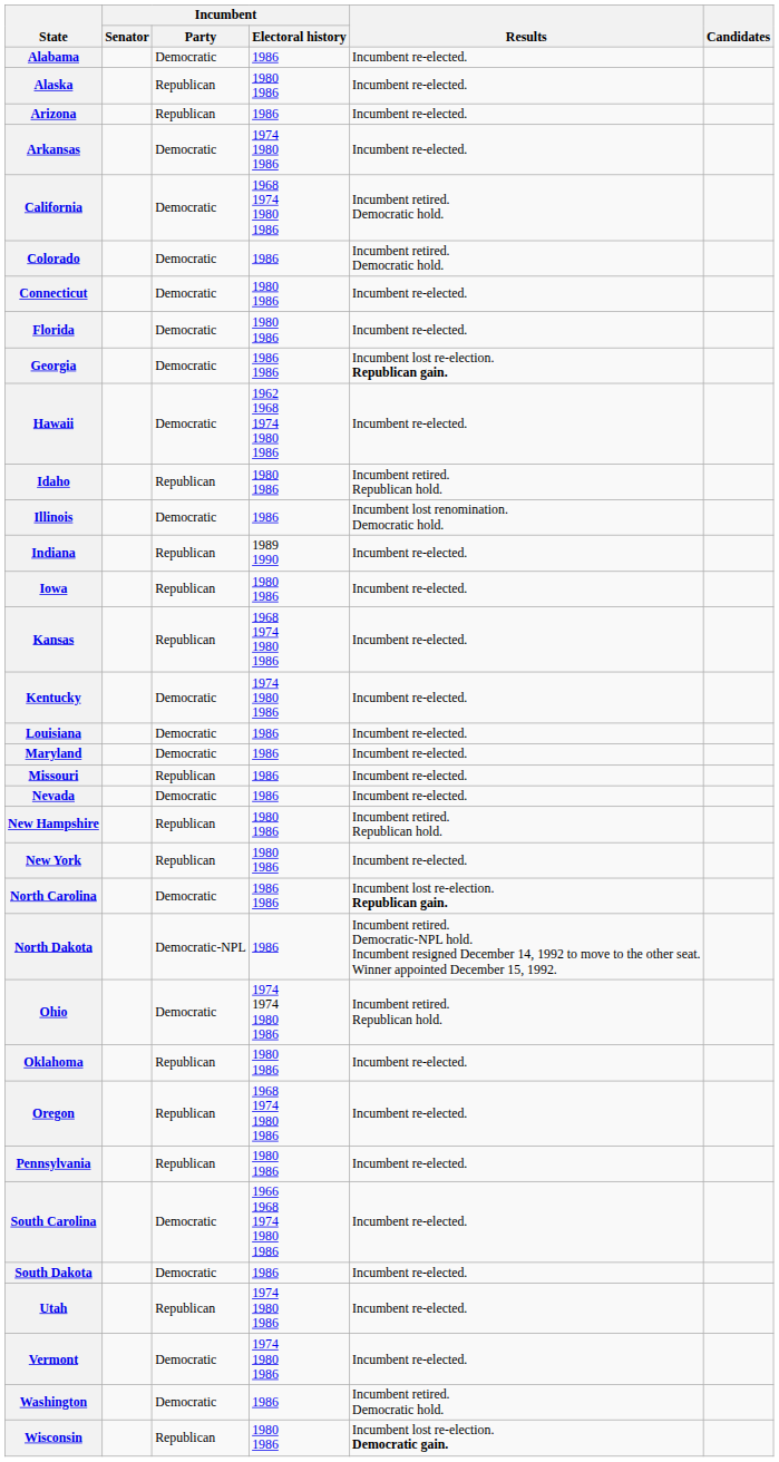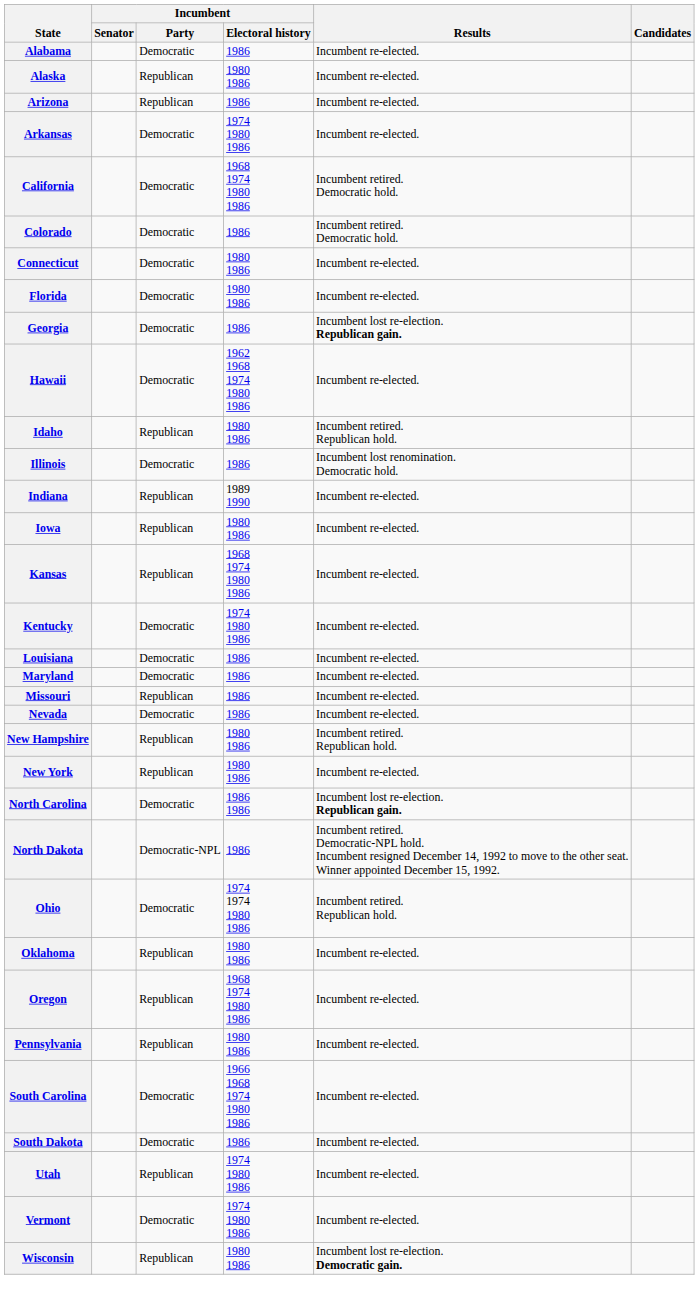 <table class="wikitable sortable">
 <tr valign=bottom>
 <th rowspan=2>State</th>
 <th colspan=3>Incumbent</th>
 <th rowspan=2>Results</th>
 <th rowspan=2>Candidates</th>
 </tr>
 <tr>
 <th>Senator</th>
 <th>Party</th>
 <th>Electoral history</th>
 </tr>
 <tr>
 <th><a href='#'>Alabama</a></th>
 <td></td>
 <td>Democratic</td>
 <td><a href='#'>1986</a></td>
 <td>Incumbent re-elected.</td>
 <td nowrap></td>
 </tr>
 <tr>
 <th><a href='#'>Alaska</a></th>
 <td></td>
 <td>Republican</td>
 <td><a href='#'>1980</a><br><a href='#'>1986</a></td>
 <td>Incumbent re-elected.</td>
 <td nowrap></td>
 </tr>
 <tr>
 <th><a href='#'>Arizona</a></th>
 <td></td>
 <td>Republican</td>
 <td><a href='#'>1986</a></td>
 <td>Incumbent re-elected.</td>
 <td nowrap></td>
 </tr>
 <tr>
 <th><a href='#'>Arkansas</a></th>
 <td></td>
 <td>Democratic</td>
 <td><a href='#'>1974</a><br><a href='#'>1980</a><br><a href='#'>1986</a></td>
 <td>Incumbent re-elected.</td>
 <td nowrap></td>
 </tr>
 <tr>
 <th><a href='#'>California</a></th>
 <td></td>
 <td>Democratic</td>
 <td><a href='#'>1968</a><br><a href='#'>1974</a><br><a href='#'>1980</a><br><a href='#'>1986</a></td>
 <td>Incumbent retired.<br>Democratic hold.</td>
 <td nowrap></td>
 </tr>
 <tr>
 <th><a href='#'>Colorado</a></th>
 <td></td>
 <td>Democratic</td>
 <td><a href='#'>1986</a></td>
 <td>Incumbent retired.<br>Democratic hold.</td>
 <td nowrap></td>
 </tr>
 <tr>
 <th><a href='#'>Connecticut</a></th>
 <td></td>
 <td>Democratic</td>
 <td><a href='#'>1980</a><br><a href='#'>1986</a></td>
 <td>Incumbent re-elected.</td>
 <td nowrap></td>
 </tr>
 <tr>
 <th><a href='#'>Florida</a></th>
 <td></td>
 <td>Democratic</td>
 <td><a href='#'>1980</a><br><a href='#'>1986</a></td>
 <td>Incumbent re-elected.</td>
 <td nowrap></td>
 </tr>
 <tr>
 <th><a href='#'>Georgia</a></th>
 <td></td>
 <td>Democratic</td>
-<td><a href='#'>1986 </a><br><a href='#'>1986</a></td>
+<td><a href='#'>1986</a></td>
 <td>Incumbent lost re-election.<br><strong>Republican gain.</strong></td>
 <td nowrap></td>
 </tr>
 <tr>
 <th><a href='#'>Hawaii</a></th>
 <td></td>
 <td>Democratic</td>
 <td><a href='#'>1962</a><br><a href='#'>1968</a><br><a href='#'>1974</a><br><a href='#'>1980</a><br><a href='#'>1986</a></td>
 <td>Incumbent re-elected.</td>
 <td nowrap></td>
 </tr>
 <tr>
 <th><a href='#'>Idaho</a></th>
 <td></td>
 <td>Republican</td>
 <td><a href='#'>1980</a><br><a href='#'>1986</a></td>
 <td>Incumbent retired.<br>Republican hold.</td>
 <td nowrap></td>
 </tr>
 <tr>
 <th><a href='#'>Illinois</a></th>
 <td></td>
 <td>Democratic</td>
 <td><a href='#'>1986</a></td>
 <td>Incumbent lost renomination.<br>Democratic hold.</td>
 <td nowrap></td>
 </tr>
 <tr>
 <th><a href='#'>Indiana</a></th>
 <td></td>
 <td>Republican</td>
 <td>1989 <br><a href='#'>1990 </a></td>
 <td>Incumbent re-elected.</td>
 <td nowrap></td>
 </tr>
 <tr>
 <th><a href='#'>Iowa</a></th>
 <td></td>
 <td>Republican</td>
 <td><a href='#'>1980</a><br><a href='#'>1986</a></td>
 <td>Incumbent re-elected.</td>
 <td nowrap></td>
 </tr>
 <tr>
 <th><a href='#'>Kansas</a></th>
 <td></td>
 <td>Republican</td>
 <td><a href='#'>1968</a><br><a href='#'>1974</a><br><a href='#'>1980</a><br><a href='#'>1986</a></td>
 <td>Incumbent re-elected.</td>
 <td nowrap></td>
 </tr>
 <tr>
 <th><a href='#'>Kentucky</a></th>
 <td></td>
 <td>Democratic</td>
 <td><a href='#'>1974</a><br><a href='#'>1980</a><br><a href='#'>1986</a></td>
 <td>Incumbent re-elected.</td>
 <td nowrap></td>
 </tr>
 <tr>
 <th><a href='#'>Louisiana</a></th>
 <td></td>
 <td>Democratic</td>
 <td><a href='#'>1986</a></td>
 <td>Incumbent re-elected.</td>
 <td nowrap></td>
 </tr>
 <tr>
 <th><a href='#'>Maryland</a></th>
 <td></td>
 <td>Democratic</td>
 <td><a href='#'>1986</a></td>
 <td>Incumbent re-elected.</td>
 <td nowrap></td>
 </tr>
 <tr>
 <th><a href='#'>Missouri</a></th>
 <td></td>
 <td>Republican</td>
 <td><a href='#'>1986</a></td>
 <td>Incumbent re-elected.</td>
 <td nowrap></td>
 </tr>
 <tr>
 <th><a href='#'>Nevada</a></th>
 <td></td>
 <td>Democratic</td>
 <td><a href='#'>1986</a></td>
 <td>Incumbent re-elected.</td>
 <td nowrap></td>
 </tr>
 <tr>
 <th><a href='#'>New Hampshire</a></th>
 <td></td>
 <td>Republican</td>
 <td><a href='#'>1980</a><br><a href='#'>1986</a></td>
 <td>Incumbent retired.<br>Republican hold.</td>
 <td nowrap></td>
 </tr>
 <tr>
 <th><a href='#'>New York</a></th>
 <td></td>
 <td>Republican</td>
 <td><a href='#'>1980</a><br><a href='#'>1986</a></td>
 <td>Incumbent re-elected.</td>
 <td nowrap><br></td>
 </tr>
 <tr>
 <th><a href='#'>North Carolina</a></th>
 <td></td>
 <td>Democratic</td>
 <td><a href='#'>1986 </a><br><a href='#'>1986</a></td>
 <td>Incumbent lost re-election.<br><strong>Republican gain.</strong></td>
 <td nowrap></td>
 </tr>
 <tr>
 <th><a href='#'>North Dakota</a></th>
 <td></td>
 <td>Democratic-NPL</td>
 <td><a href='#'>1986</a></td>
 <td>Incumbent retired.<br>Democratic-NPL hold.<br>Incumbent resigned December 14, 1992 to move to the other seat.<br>Winner appointed December 15, 1992.</td>
 <td nowrap></td>
 </tr>
 <tr>
 <th><a href='#'>Ohio</a></th>
 <td></td>
 <td>Democratic</td>
 <td><a href='#'>1974</a><br>1974 <br><a href='#'>1980</a><br><a href='#'>1986</a></td>
 <td>Incumbent retired.<br>Republican hold.</td>
 <td nowrap></td>
 </tr>
 <tr>
 <th><a href='#'>Oklahoma</a></th>
 <td></td>
 <td>Republican</td>
 <td><a href='#'>1980</a><br><a href='#'>1986</a></td>
 <td>Incumbent re-elected.</td>
 <td nowrap></td>
 </tr>
 <tr>
 <th><a href='#'>Oregon</a></th>
 <td></td>
 <td>Republican</td>
 <td><a href='#'>1968</a><br><a href='#'>1974</a><br><a href='#'>1980</a><br><a href='#'>1986</a></td>
 <td>Incumbent re-elected.</td>
 <td nowrap></td>
 </tr>
 <tr>
 <th><a href='#'>Pennsylvania</a></th>
 <td></td>
 <td>Republican</td>
 <td><a href='#'>1980</a><br><a href='#'>1986</a></td>
 <td>Incumbent re-elected.</td>
 <td nowrap></td>
 </tr>
 <tr>
 <th><a href='#'>South Carolina</a></th>
 <td></td>
 <td>Democratic</td>
 <td><a href='#'>1966 </a><br><a href='#'>1968</a><br><a href='#'>1974</a><br><a href='#'>1980</a><br><a href='#'>1986</a></td>
 <td>Incumbent re-elected.</td>
 <td nowrap></td>
 </tr>
 <tr>
 <th><a href='#'>South Dakota</a></th>
 <td></td>
 <td>Democratic</td>
 <td><a href='#'>1986</a></td>
 <td>Incumbent re-elected.</td>
 <td nowrap></td>
 </tr>
 <tr>
 <th><a href='#'>Utah</a></th>
 <td></td>
 <td>Republican</td>
 <td><a href='#'>1974</a><br><a href='#'>1980</a><br><a href='#'>1986</a></td>
 <td>Incumbent re-elected.</td>
 <td nowrap></td>
 </tr>
 <tr>
 <th><a href='#'>Vermont</a></th>
 <td></td>
 <td>Democratic</td>
 <td><a href='#'>1974</a><br><a href='#'>1980</a><br><a href='#'>1986</a></td>
 <td>Incumbent re-elected.</td>
 <td nowrap></td>
 </tr>
 <tr>
-<th><a href='#'>Washington</a></th>
-<td></td>
-<td>Democratic</td>
-<td><a href='#'>1986</a></td>
-<td>Incumbent retired.<br>Democratic hold.</td>
-<td nowrap></td>
-</tr>
-<tr>
 <th><a href='#'>Wisconsin</a></th>
 <td></td>
 <td>Republican</td>
 <td><a href='#'>1980</a><br><a href='#'>1986</a></td>
 <td>Incumbent lost re-election.<br><strong>Democratic gain.</strong></td>
 <td nowrap></td>
 </tr>
 </table>
